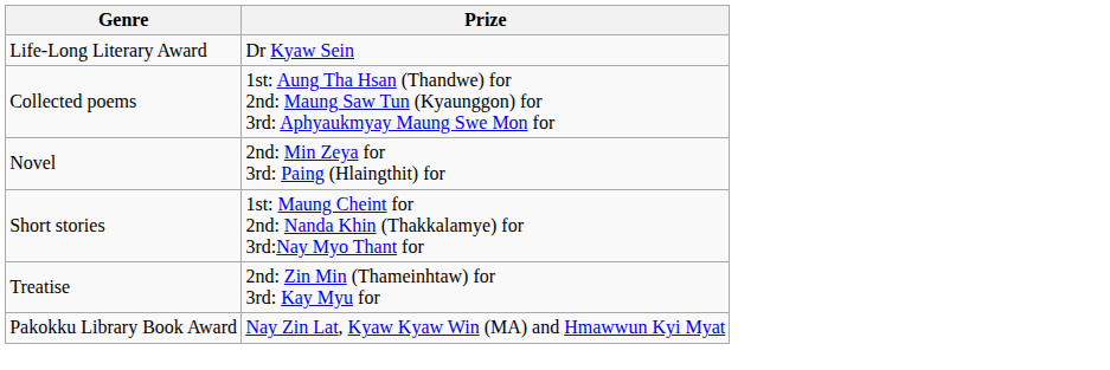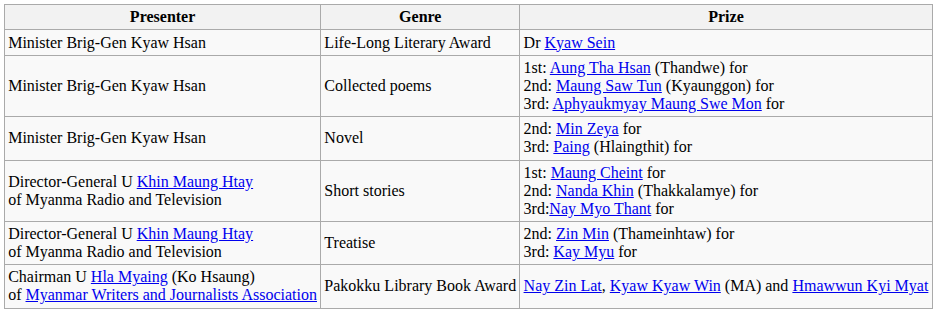 <table class=wikitable>
 <tr>
+<th>Presenter</th>
 <th>Genre</th>
 <th>Prize</th>
 </tr>
 <tr>
+<td>Minister Brig-Gen Kyaw Hsan</td>
 <td>Life-Long Literary Award</td>
 <td>Dr <a href='#'>Kyaw Sein</a></td>
 </tr>
 <tr>
+<td>Minister Brig-Gen Kyaw Hsan</td>
 <td>Collected poems</td>
 <td>1st: <a href='#'>Aung Tha Hsan</a> (Thandwe) for <em></em><br>2nd: <a href='#'>Maung Saw Tun</a> (Kyaunggon) for <em></em><br>3rd: <a href='#'>Aphyaukmyay Maung Swe Mon</a> for <em></em></td>
 </tr>
 <tr>
+<td>Minister Brig-Gen Kyaw Hsan</td>
 <td>Novel</td>
 <td>2nd: <a href='#'>Min Zeya</a> for <em></em><br>3rd: <a href='#'>Paing</a> (Hlaingthit) for <em></em></td>
 </tr>
 <tr>
+<td>Director-General U <a href='#'>Khin Maung Htay</a><br>of Myanma Radio and Television</td>
 <td>Short stories</td>
 <td>1st: <a href='#'>Maung Cheint</a> for <em></em><br>2nd: <a href='#'>Nanda Khin</a> (Thakkalamye) for <em></em><br>3rd:<a href='#'>Nay Myo Thant</a> for <em></em></td>
 </tr>
 <tr>
+<td>Director-General U <a href='#'>Khin Maung Htay</a><br>of Myanma Radio and Television</td>
 <td>Treatise</td>
 <td>2nd: <a href='#'>Zin Min</a> (Thameinhtaw) for <em></em><br>3rd: <a href='#'>Kay Myu</a> for <em></em></td>
 </tr>
 <tr>
+<td>Chairman U <a href='#'>Hla Myaing</a> (Ko Hsaung)<br>of <a href='#'>Myanmar Writers and Journalists Association</a></td>
 <td>Pakokku Library Book Award</td>
 <td><a href='#'>Nay Zin Lat</a>, <a href='#'>Kyaw Kyaw Win</a> (MA) and <a href='#'>Hmawwun Kyi Myat</a></td>
 </tr>
 </table>
